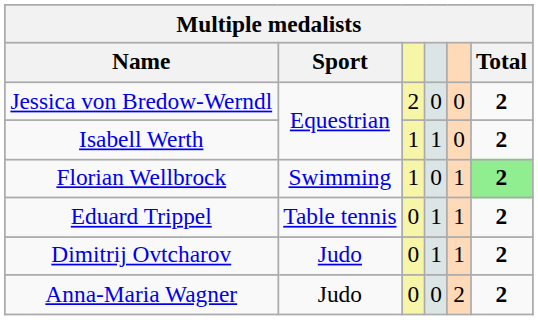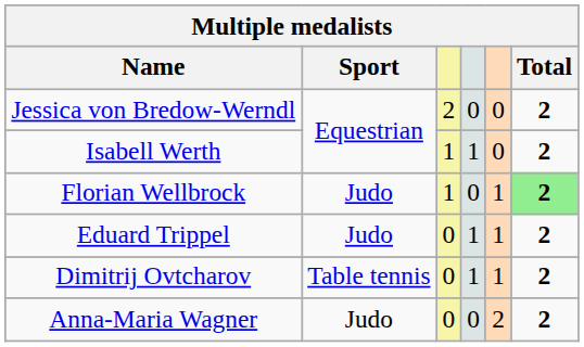 <table class="wikitable" style="font-size:85%">
 <tr style="background:#efefef;">
 <th colspan=7>Multiple medalists</th>
 </tr>
 <tr align=center>
 <th>Name</th>
 <th>Sport</th>
 <td style="background:#f7f6a8;"></td>
 <td style="background:#dce5e5;"></td>
 <td style="background:#ffdab9;"></td>
 <th>Total</th>
 </tr>
 <tr align=center>
 <td><a href='#'>Jessica von Bredow-Werndl</a></td>
 <td rowspan=2><a href='#'>Equestrian</a></td>
 <td style="background:#f7f6a8;">2</td>
 <td style="background:#dce5e5;">0</td>
 <td style="background:#ffdab9;">0</td>
 <td><strong>2</strong></td>
 </tr>
 <tr align=center>
 <td><a href='#'>Isabell Werth</a></td>
 <td style="background:#f7f6a8;">1</td>
 <td style="background:#dce5e5;">1</td>
 <td style="background:#ffdab9;">0</td>
 <td><strong>2</strong></td>
 </tr>
 <tr align=center>
 <td><a href='#'>Florian Wellbrock</a></td>
-<td><a href='#'>Swimming</a></td>
+<td><a href='#'>Judo</a></td>
 <td style="background:#f7f6a8;">1</td>
 <td style="background:#dce5e5;">0</td>
 <td style="background:#ffdab9;">1</td>
 <td style="background: lightgreen;"><strong>2</strong></td>
 </tr>
 <tr align=center>
 <td><a href='#'>Eduard Trippel</a></td>
-<td><a href='#'>Table tennis</a></td>
+<td><a href='#'>Judo</a></td>
 <td style="background:#f7f6a8;">0</td>
 <td style="background:#dce5e5;">1</td>
 <td style="background:#ffdab9;">1</td>
 <td><strong>2</strong></td>
 </tr>
 <tr align=center>
 <td><a href='#'>Dimitrij Ovtcharov</a></td>
-<td><a href='#'>Judo</a></td>
+<td><a href='#'>Table tennis</a></td>
 <td style="background:#f7f6a8;">0</td>
 <td style="background:#dce5e5;">1</td>
 <td style="background:#ffdab9;">1</td>
 <td><strong>2</strong></td>
 </tr>
 <tr align=center>
 <td><a href='#'>Anna-Maria Wagner</a></td>
 <td>Judo</td>
 <td style="background:#f7f6a8;">0</td>
 <td style="background:#dce5e5;">0</td>
 <td style="background:#ffdab9;">2</td>
 <td><strong>2</strong></td>
 </tr>
 </table>
